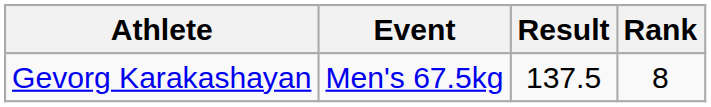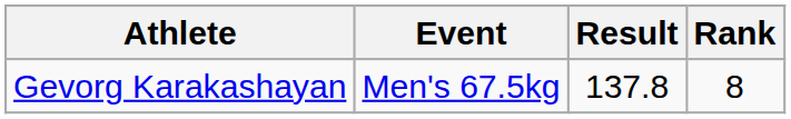 <table class=wikitable style="font-size:90%">
 <tr>
 <th>Athlete</th>
 <th>Event</th>
 <th>Result</th>
 <th>Rank</th>
 </tr>
 <tr>
 <td><a href='#'>Gevorg Karakashayan</a></td>
 <td><a href='#'>Men's 67.5kg</a></td>
-<td style="text-align:center;">137.5</td>
+<td style="text-align:center;">137.8</td>
 <td style="text-align:center;">8</td>
 </tr>
 </table>
